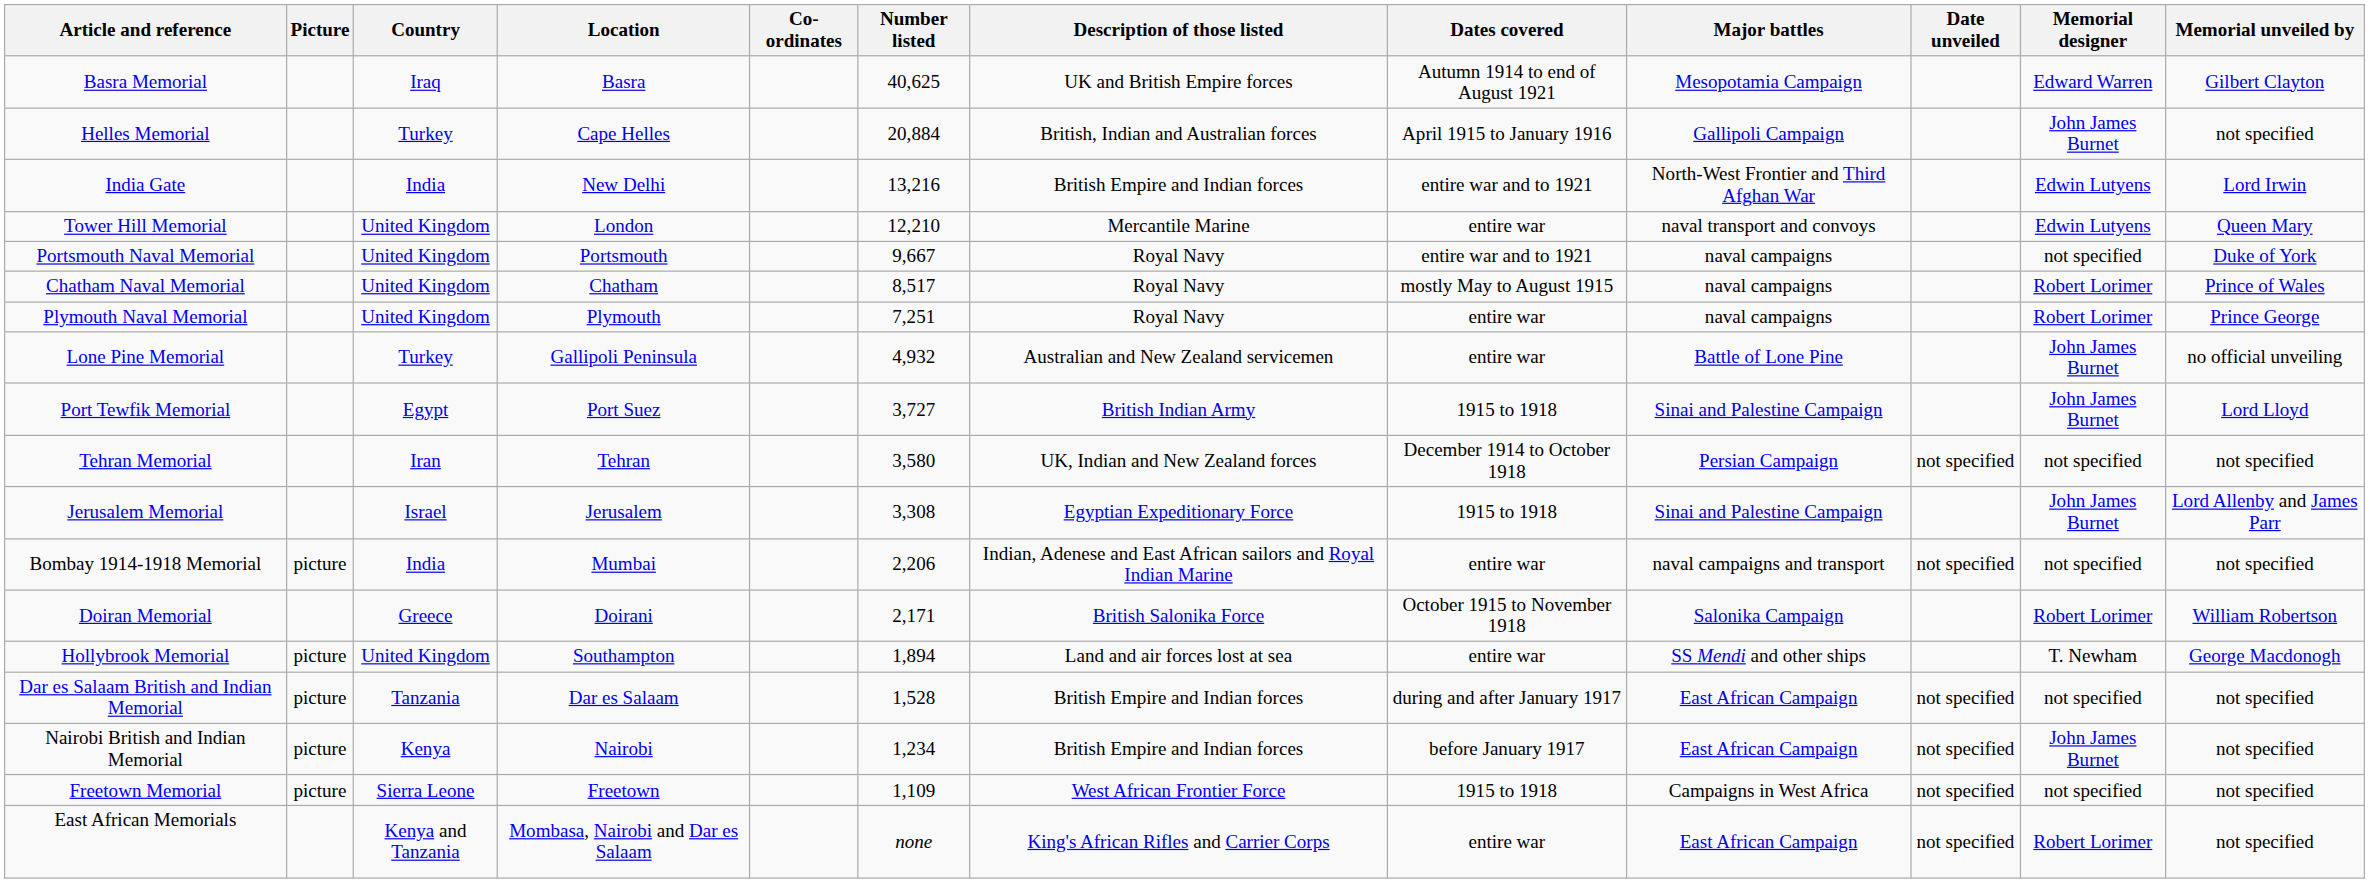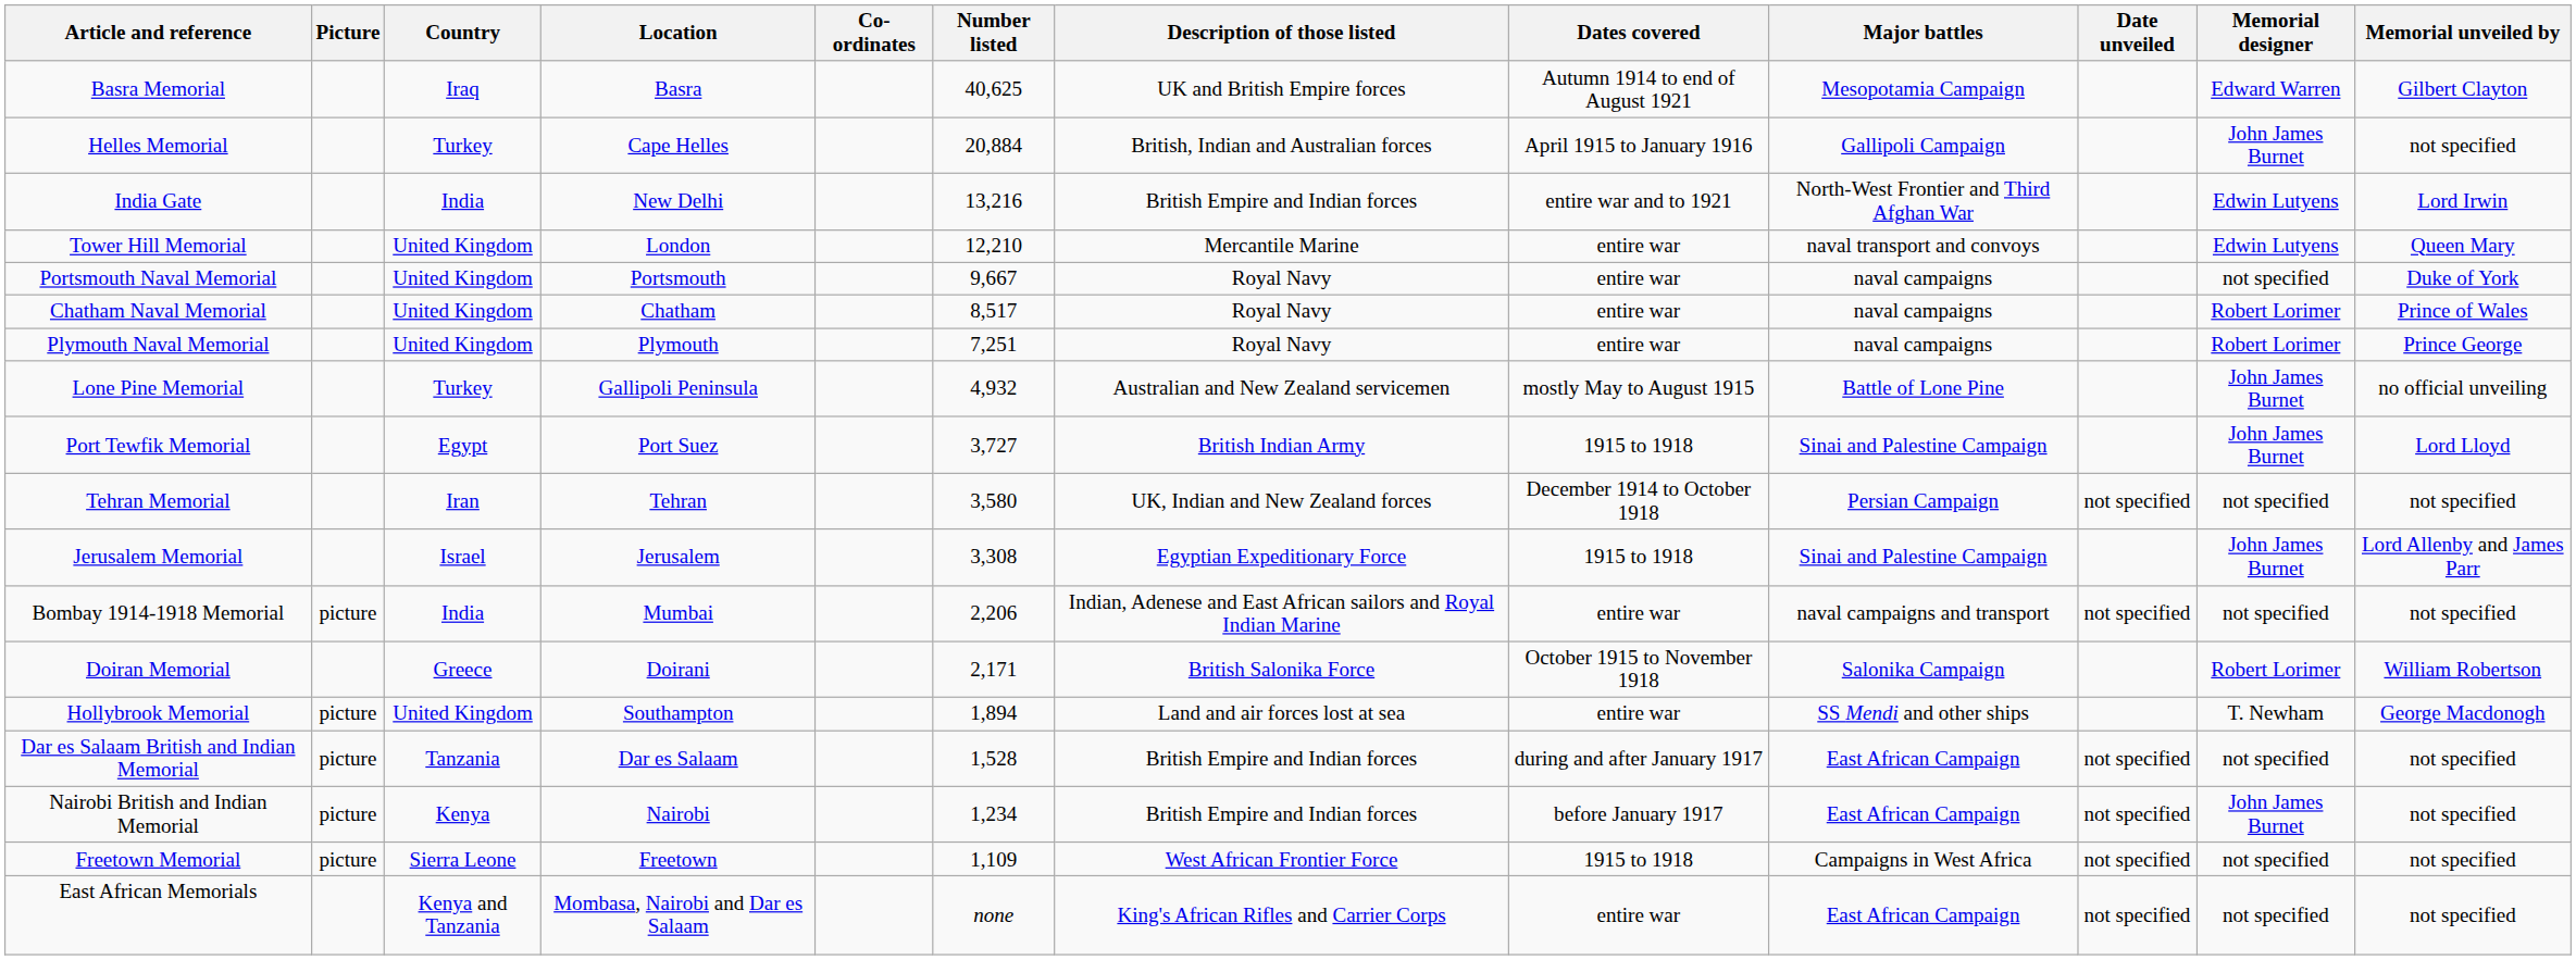 <table class="wikitable sortable" style="text-align: center; margin: auto auto">
 <tr>
 <th>Article and reference</th>
 <th class="unsortable">Picture</th>
 <th>Country</th>
 <th class="unsortable">Location</th>
 <th class="unsortable">Co-ordinates</th>
 <th>Number listed</th>
 <th class="unsortable">Description of those listed</th>
 <th class="unsortable">Dates covered</th>
 <th class="unsortable">Major battles</th>
 <th>Date unveiled</th>
 <th class="unsortable">Memorial designer</th>
 <th class="unsortable">Memorial unveiled by</th>
 </tr>
 <tr>
 <td><a href='#'>Basra Memorial</a><br><small></small></td>
 <td></td>
 <td><a href='#'>Iraq</a></td>
 <td><a href='#'>Basra</a></td>
 <td></td>
 <td>40,625</td>
 <td>UK and British Empire forces</td>
 <td>Autumn 1914 to end of August 1921</td>
 <td><a href='#'>Mesopotamia Campaign</a></td>
 <td></td>
 <td><a href='#'>Edward Warren</a></td>
 <td><a href='#'>Gilbert Clayton</a></td>
 </tr>
 <tr>
 <td><a href='#'>Helles Memorial</a><br><small></small></td>
 <td></td>
 <td><a href='#'>Turkey</a></td>
 <td><a href='#'>Cape Helles</a></td>
 <td></td>
 <td>20,884</td>
 <td>British, Indian and Australian forces</td>
 <td>April 1915 to January 1916</td>
 <td><a href='#'>Gallipoli Campaign</a></td>
 <td></td>
 <td><a href='#'>John James Burnet</a></td>
 <td>not specified</td>
 </tr>
 <tr>
 <td><a href='#'>India Gate</a><br><small></small></td>
 <td></td>
 <td><a href='#'>India</a></td>
 <td><a href='#'>New Delhi</a></td>
 <td></td>
 <td>13,216</td>
 <td>British Empire and Indian forces</td>
 <td>entire war and to 1921</td>
 <td>North-West Frontier and <a href='#'>Third Afghan War</a></td>
 <td></td>
 <td><a href='#'>Edwin Lutyens</a></td>
 <td><a href='#'>Lord Irwin</a></td>
 </tr>
 <tr>
 <td><a href='#'>Tower Hill Memorial</a><br><small></small></td>
 <td></td>
 <td><a href='#'>United Kingdom</a></td>
 <td><a href='#'>London</a></td>
 <td></td>
 <td>12,210</td>
 <td>Mercantile Marine</td>
 <td>entire war</td>
 <td>naval transport and convoys</td>
 <td></td>
 <td><a href='#'>Edwin Lutyens</a></td>
 <td><a href='#'>Queen Mary</a></td>
 </tr>
 <tr>
 <td><a href='#'>Portsmouth Naval Memorial</a><br><small></small></td>
 <td></td>
 <td><a href='#'>United Kingdom</a></td>
 <td><a href='#'>Portsmouth</a></td>
 <td></td>
 <td>9,667</td>
 <td>Royal Navy</td>
-<td>entire war and to 1921</td>
+<td>entire war</td>
 <td>naval campaigns</td>
 <td></td>
 <td>not specified</td>
 <td><a href='#'>Duke of York</a></td>
 </tr>
 <tr>
 <td><a href='#'>Chatham Naval Memorial</a><br><small></small></td>
 <td></td>
 <td><a href='#'>United Kingdom</a></td>
 <td><a href='#'>Chatham</a></td>
 <td></td>
 <td>8,517</td>
 <td>Royal Navy</td>
-<td>mostly May to August 1915</td>
+<td>entire war</td>
 <td>naval campaigns</td>
 <td></td>
 <td><a href='#'>Robert Lorimer</a></td>
 <td><a href='#'>Prince of Wales</a></td>
 </tr>
 <tr>
 <td><a href='#'>Plymouth Naval Memorial</a><br><small></small></td>
 <td></td>
 <td><a href='#'>United Kingdom</a></td>
 <td><a href='#'>Plymouth</a></td>
 <td></td>
 <td>7,251</td>
 <td>Royal Navy</td>
 <td>entire war</td>
 <td>naval campaigns</td>
 <td></td>
 <td><a href='#'>Robert Lorimer</a></td>
 <td><a href='#'>Prince George</a></td>
 </tr>
 <tr>
 <td><a href='#'>Lone Pine Memorial</a><br><small></small></td>
 <td></td>
 <td><a href='#'>Turkey</a></td>
 <td><a href='#'>Gallipoli Peninsula</a></td>
 <td></td>
 <td>4,932</td>
 <td>Australian and New Zealand servicemen</td>
-<td>entire war</td>
+<td>mostly May to August 1915</td>
 <td><a href='#'>Battle of Lone Pine</a></td>
 <td></td>
 <td><a href='#'>John James Burnet</a></td>
 <td>no official unveiling</td>
 </tr>
 <tr>
 <td><a href='#'>Port Tewfik Memorial</a><br><small></small></td>
 <td></td>
 <td><a href='#'>Egypt</a></td>
 <td><a href='#'>Port Suez</a></td>
 <td></td>
 <td>3,727</td>
 <td><a href='#'>British Indian Army</a></td>
 <td>1915 to 1918</td>
 <td><a href='#'>Sinai and Palestine Campaign</a></td>
 <td></td>
 <td><a href='#'>John James Burnet</a></td>
 <td><a href='#'>Lord Lloyd</a></td>
 </tr>
 <tr>
 <td><a href='#'>Tehran Memorial</a><small></small></td>
 <td></td>
 <td><a href='#'>Iran</a></td>
 <td><a href='#'>Tehran</a></td>
 <td></td>
 <td>3,580</td>
 <td>UK, Indian and New Zealand forces</td>
 <td>December 1914 to October 1918</td>
 <td><a href='#'>Persian Campaign</a></td>
 <td>not specified</td>
 <td>not specified</td>
 <td>not specified</td>
 </tr>
 <tr>
 <td><a href='#'>Jerusalem Memorial</a><br><small></small></td>
 <td></td>
 <td><a href='#'>Israel</a></td>
 <td><a href='#'>Jerusalem</a></td>
 <td></td>
 <td>3,308</td>
 <td><a href='#'>Egyptian Expeditionary Force</a></td>
 <td>1915 to 1918</td>
 <td><a href='#'>Sinai and Palestine Campaign</a></td>
 <td></td>
 <td><a href='#'>John James Burnet</a></td>
 <td><a href='#'>Lord Allenby</a> and <a href='#'>James Parr</a></td>
 </tr>
 <tr>
 <td>Bombay 1914-1918 Memorial<br><small></small></td>
 <td>picture</td>
 <td><a href='#'>India</a></td>
 <td><a href='#'>Mumbai</a></td>
 <td></td>
 <td>2,206</td>
 <td>Indian, Adenese and East African sailors and <a href='#'>Royal Indian Marine</a></td>
 <td>entire war</td>
 <td>naval campaigns and transport</td>
 <td>not specified</td>
 <td>not specified</td>
 <td>not specified</td>
 </tr>
 <tr>
 <td><a href='#'>Doiran Memorial</a><br><small></small></td>
 <td></td>
 <td><a href='#'>Greece</a></td>
 <td><a href='#'>Doirani</a></td>
 <td></td>
 <td>2,171</td>
 <td><a href='#'>British Salonika Force</a></td>
 <td>October 1915 to November 1918</td>
 <td><a href='#'>Salonika Campaign</a></td>
 <td></td>
 <td><a href='#'>Robert Lorimer</a></td>
 <td><a href='#'>William Robertson</a></td>
 </tr>
 <tr>
 <td><a href='#'>Hollybrook Memorial</a><br><small></small></td>
 <td>picture</td>
 <td><a href='#'>United Kingdom</a></td>
 <td><a href='#'>Southampton</a></td>
 <td></td>
 <td>1,894</td>
 <td>Land and air forces lost at sea</td>
 <td>entire war</td>
 <td><a href='#'>SS <em>Mendi</em></a> and other ships</td>
 <td></td>
 <td>T. Newham</td>
 <td><a href='#'>George Macdonogh</a></td>
 </tr>
 <tr>
 <td><a href='#'>Dar es Salaam British and Indian Memorial</a><br><small></small></td>
 <td>picture</td>
 <td><a href='#'>Tanzania</a></td>
 <td><a href='#'>Dar es Salaam</a></td>
 <td></td>
 <td>1,528</td>
 <td>British Empire and Indian forces</td>
 <td>during and after January 1917</td>
 <td><a href='#'>East African Campaign</a></td>
 <td>not specified</td>
 <td>not specified</td>
 <td>not specified</td>
 </tr>
 <tr>
 <td>Nairobi British and Indian Memorial<br><small></small></td>
 <td>picture</td>
 <td><a href='#'>Kenya</a></td>
 <td><a href='#'>Nairobi</a></td>
 <td></td>
 <td>1,234</td>
 <td>British Empire and Indian forces</td>
 <td>before January 1917</td>
 <td><a href='#'>East African Campaign</a></td>
 <td>not specified</td>
 <td><a href='#'>John James Burnet</a></td>
 <td>not specified</td>
 </tr>
 <tr>
 <td><a href='#'>Freetown Memorial</a><br><small></small></td>
 <td>picture</td>
 <td><a href='#'>Sierra Leone</a></td>
 <td><a href='#'>Freetown</a></td>
 <td></td>
 <td>1,109</td>
 <td><a href='#'>West African Frontier Force</a></td>
 <td>1915 to 1918</td>
 <td>Campaigns in West Africa</td>
 <td>not specified</td>
 <td>not specified</td>
 <td>not specified</td>
 </tr>
 <tr>
 <td>East African Memorials<br><small></small><br><small></small><br><small></small></td>
 <td></td>
 <td><a href='#'>Kenya</a> and <a href='#'>Tanzania</a></td>
 <td><a href='#'>Mombasa</a>, <a href='#'>Nairobi</a> and <a href='#'>Dar es Salaam</a></td>
 <td>  </td>
 <td><em>none</em></td>
 <td><a href='#'>King's African Rifles</a> and <a href='#'>Carrier Corps</a></td>
 <td>entire war</td>
 <td><a href='#'>East African Campaign</a></td>
 <td>not specified</td>
-<td><a href='#'>Robert Lorimer</a></td>
+<td>not specified</td>
 <td>not specified</td>
 </tr>
 </table>
